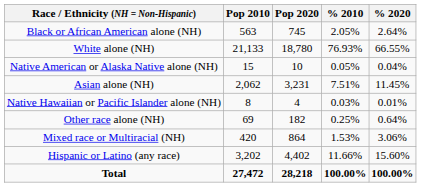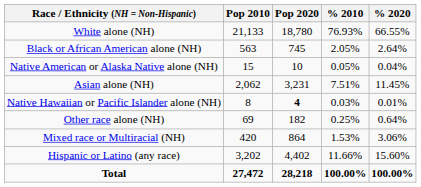 <table class="wikitable" style="text-align:center;">
 <tr>
 <th>Race / Ethnicity <small>(<em>NH = Non-Hispanic</em>)</small></th>
 <th>Pop 2010</th>
 <th>Pop 2020</th>
 <th>% 2010</th>
 <th>% 2020</th>
 </tr>
 <tr>
+<td><a href='#'>White</a> alone (NH)</td>
+<td>21,133</td>
+<td>18,780</td>
+<td>76.93%</td>
+<td>66.55%</td>
+</tr>
+<tr>
 <td><a href='#'>Black or African American</a> alone (NH)</td>
 <td>563</td>
 <td>745</td>
 <td>2.05%</td>
 <td>2.64%</td>
-</tr>
-<tr>
-<td><a href='#'>White</a> alone (NH)</td>
-<td>21,133</td>
-<td>18,780</td>
-<td>76.93%</td>
-<td>66.55%</td>
 </tr>
 <tr>
 <td><a href='#'>Native American</a> or <a href='#'>Alaska Native</a> alone (NH)</td>
 <td>15</td>
 <td>10</td>
 <td>0.05%</td>
 <td>0.04%</td>
 </tr>
 <tr>
 <td><a href='#'>Asian</a> alone (NH)</td>
 <td>2,062</td>
 <td>3,231</td>
 <td>7.51%</td>
 <td>11.45%</td>
 </tr>
 <tr>
 <td><a href='#'>Native Hawaiian</a> or <a href='#'>Pacific Islander</a> alone (NH)</td>
 <td>8</td>
-<td>4</td>
+<td><strong>4</strong></td>
 <td>0.03%</td>
 <td>0.01%</td>
 </tr>
 <tr>
 <td><a href='#'>Other race</a> alone (NH)</td>
 <td>69</td>
 <td>182</td>
 <td>0.25%</td>
 <td>0.64%</td>
 </tr>
 <tr>
 <td><a href='#'>Mixed race or Multiracial</a> (NH)</td>
 <td>420</td>
 <td>864</td>
 <td>1.53%</td>
 <td>3.06%</td>
 </tr>
 <tr>
 <td><a href='#'>Hispanic or Latino</a> (any race)</td>
 <td>3,202</td>
 <td>4,402</td>
 <td>11.66%</td>
 <td>15.60%</td>
 </tr>
 <tr>
 <td><strong>Total</strong></td>
 <td><strong>27,472</strong></td>
 <td><strong>28,218</strong></td>
 <td><strong>100.00%</strong></td>
 <td><strong>100.00%</strong></td>
 </tr>
 </table>
